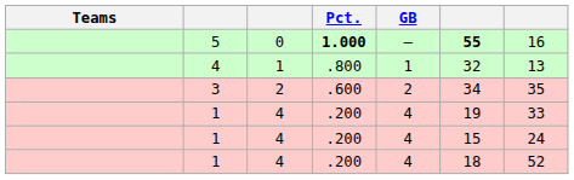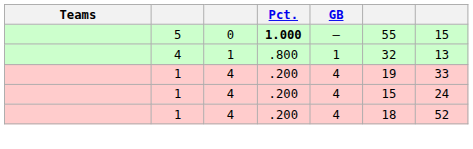 <table class="wikitable" style="text-align:center;">
 <tr>
 <th width=150px>Teams</th>
 <th width=50px></th>
 <th width=50px></th>
 <th width=50px><a href='#'>Pct.</a></th>
 <th width=50px><a href='#'>GB</a></th>
 <th width=50px></th>
 <th width=50px></th>
 </tr>
 <tr style="background-color:#cfc">
 <td align=left></td>
 <td>5</td>
 <td>0</td>
 <td><strong>1.000</strong></td>
 <td>–</td>
-<td><strong>55</strong></td>
-<td>16</td>
+<td>55</td>
+<td>15</td>
 </tr>
 <tr style="background-color:#cfc">
 <td align=left></td>
 <td>4</td>
 <td>1</td>
 <td>.800</td>
 <td>1</td>
 <td>32</td>
 <td>13</td>
-</tr>
-<tr style="background-color:#fcc">
-<td align=left></td>
-<td>3</td>
-<td>2</td>
-<td>.600</td>
-<td>2</td>
-<td>34</td>
-<td>35</td>
 </tr>
 <tr style="background-color:#fcc">
 <td align=left></td>
 <td>1</td>
 <td>4</td>
 <td>.200</td>
 <td>4</td>
 <td>19</td>
 <td>33</td>
 </tr>
 <tr style="background-color:#fcc">
 <td align=left></td>
 <td>1</td>
 <td>4</td>
 <td>.200</td>
 <td>4</td>
 <td>15</td>
 <td>24</td>
 </tr>
 <tr style="background-color:#fcc">
 <td align=left></td>
 <td>1</td>
 <td>4</td>
 <td>.200</td>
 <td>4</td>
 <td>18</td>
 <td>52</td>
 </tr>
 </table>
